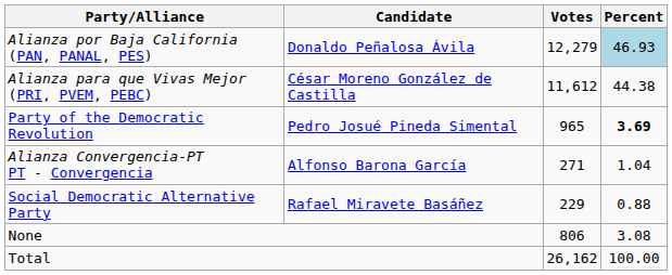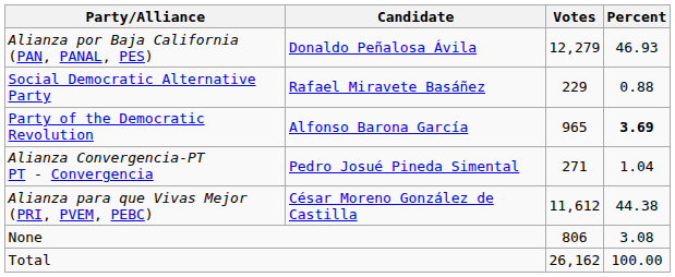 <table class="wikitable">
 <tr>
 <th>Party/Alliance</th>
 <th>Candidate</th>
 <th>Votes</th>
 <th>Percent</th>
 </tr>
 <tr>
 <td><em>Alianza por Baja California</em> <br>(<a href='#'>PAN</a>, <a href='#'>PANAL</a>, <a href='#'>PES</a>)</td>
 <td><a href='#'>Donaldo Peñalosa Ávila</a></td>
 <td style="text-align:center">12,279</td>
-<td style="background: lightblue; text-align:center">46.93</td>
+<td style="text-align:center">46.93</td>
+</tr>
+<tr>
+<td><a href='#'>Social Democratic Alternative Party</a></td>
+<td><a href='#'>Rafael Miravete Basáñez</a></td>
+<td style="text-align:center">229</td>
+<td style="text-align:center">0.88</td>
+</tr>
+<tr>
+<td><a href='#'>Party of the Democratic Revolution</a></td>
+<td><a href='#'>Alfonso Barona García</a></td>
+<td style="text-align:center">965</td>
+<td style="text-align:center"><strong>3.69</strong></td>
+</tr>
+<tr>
+<td><em>Alianza Convergencia-PT</em> <br> <a href='#'>PT</a> - <a href='#'>Convergencia</a></td>
+<td><a href='#'>Pedro Josué Pineda Simental</a></td>
+<td style="text-align:center">271</td>
+<td style="text-align:center">1.04</td>
 </tr>
 <tr>
 <td><em>Alianza para que Vivas Mejor</em> <br>(<a href='#'>PRI</a>, <a href='#'>PVEM</a>, <a href='#'>PEBC</a>)</td>
 <td><a href='#'>César Moreno González de Castilla</a></td>
 <td style="text-align:center">11,612</td>
 <td style="text-align:center">44.38</td>
-</tr>
-<tr>
-<td><a href='#'>Party of the Democratic Revolution</a></td>
-<td><a href='#'>Pedro Josué Pineda Simental</a></td>
-<td style="text-align:center">965</td>
-<td style="text-align:center"><strong>3.69</strong></td>
-</tr>
-<tr>
-<td><em>Alianza Convergencia-PT</em> <br> <a href='#'>PT</a> - <a href='#'>Convergencia</a></td>
-<td><a href='#'>Alfonso Barona García</a></td>
-<td style="text-align:center">271</td>
-<td style="text-align:center">1.04</td>
-</tr>
-<tr>
-<td><a href='#'>Social Democratic Alternative Party</a></td>
-<td><a href='#'>Rafael Miravete Basáñez</a></td>
-<td style="text-align:center">229</td>
-<td style="text-align:center">0.88</td>
 </tr>
 <tr>
 <td Colspan = 2>None</td>
 <td style="text-align:center">806</td>
 <td style="text-align:center">3.08</td>
 </tr>
 <tr>
 <td Colspan = 2>Total</td>
 <td style="text-align:center">26,162</td>
 <td style="text-align:center">100.00</td>
 </tr>
 </table>
